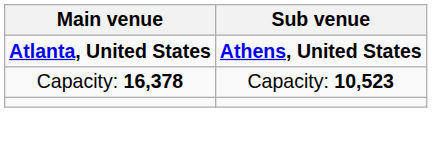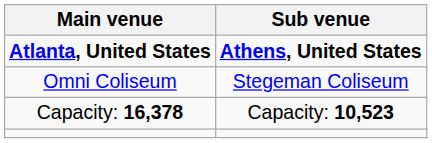 <table class="wikitable" style="text-align:center">
 <tr>
 <th width=50%>Main venue</th>
 <th width=50%>Sub venue</th>
 </tr>
 <tr>
 <td> <strong><a href='#'>Atlanta</a>, United States</strong></td>
 <td> <strong><a href='#'>Athens</a>, United States</strong></td>
 </tr>
 <tr>
+<td><a href='#'>Omni Coliseum</a></td>
+<td><a href='#'>Stegeman Coliseum</a></td>
+</tr>
+<tr>
 <td>Capacity: <strong>16,378</strong></td>
 <td>Capacity: <strong>10,523</strong></td>
 </tr>
 <tr>
 <td></td>
 <td></td>
 </tr>
 </table>
